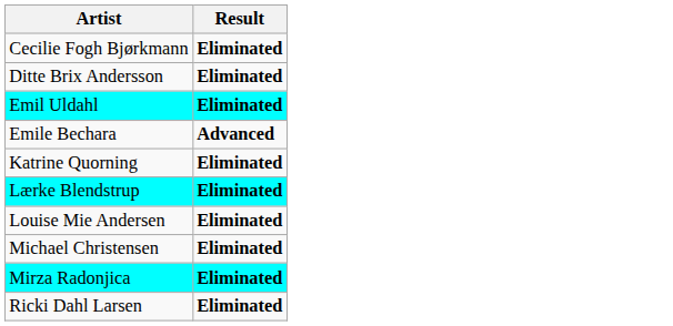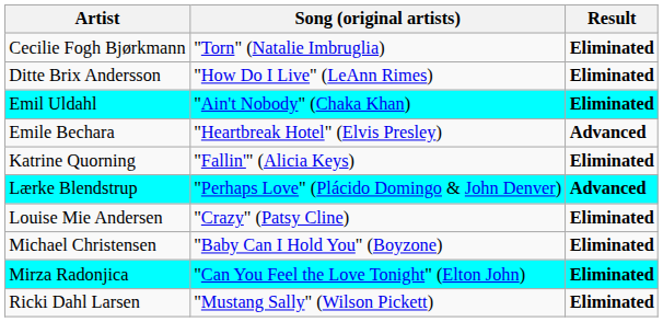 <table class=wikitable>
 <tr>
 <th>Artist</th>
+<th>Song (original artists)</th>
 <th>Result</th>
 </tr>
 <tr>
 <td>Cecilie Fogh Bjørkmann</td>
+<td>"<a href='#'>Torn</a>" (<a href='#'>Natalie Imbruglia</a>)</td>
 <td><strong>Eliminated</strong></td>
 </tr>
 <tr>
 <td>Ditte Brix Andersson</td>
+<td>"<a href='#'>How Do I Live</a>" (<a href='#'>LeAnn Rimes</a>)</td>
 <td><strong>Eliminated</strong></td>
 </tr>
 <tr style="background:cyan;">
 <td>Emil Uldahl</td>
+<td>"<a href='#'>Ain't Nobody</a>" (<a href='#'>Chaka Khan</a>)</td>
 <td><strong>Eliminated</strong></td>
 </tr>
 <tr>
 <td>Emile Bechara</td>
+<td>"<a href='#'>Heartbreak Hotel</a>" (<a href='#'>Elvis Presley</a>)</td>
 <td><strong>Advanced</strong></td>
 </tr>
 <tr>
 <td>Katrine Quorning</td>
+<td>"<a href='#'>Fallin'</a>" (<a href='#'>Alicia Keys</a>)</td>
 <td><strong>Eliminated</strong></td>
 </tr>
 <tr style="background:cyan;">
 <td>Lærke Blendstrup</td>
-<td><strong>Eliminated</strong></td>
+<td>"<a href='#'>Perhaps Love</a>" (<a href='#'>Plácido Domingo</a> & <a href='#'>John Denver</a>)</td>
+<td><strong>Advanced</strong></td>
 </tr>
 <tr>
 <td>Louise Mie Andersen</td>
+<td>"<a href='#'>Crazy</a>" (<a href='#'>Patsy Cline</a>)</td>
 <td><strong>Eliminated</strong></td>
 </tr>
 <tr>
 <td>Michael Christensen</td>
+<td>"<a href='#'>Baby Can I Hold You</a>" (<a href='#'>Boyzone</a>)</td>
 <td><strong>Eliminated</strong></td>
 </tr>
 <tr style="background:cyan;">
 <td>Mirza Radonjica</td>
+<td>"<a href='#'>Can You Feel the Love Tonight</a>" (<a href='#'>Elton John</a>)</td>
 <td><strong>Eliminated</strong></td>
 </tr>
 <tr>
 <td>Ricki Dahl Larsen</td>
+<td>"<a href='#'>Mustang Sally</a>" (<a href='#'>Wilson Pickett</a>)</td>
 <td><strong>Eliminated</strong></td>
 </tr>
 </table>
